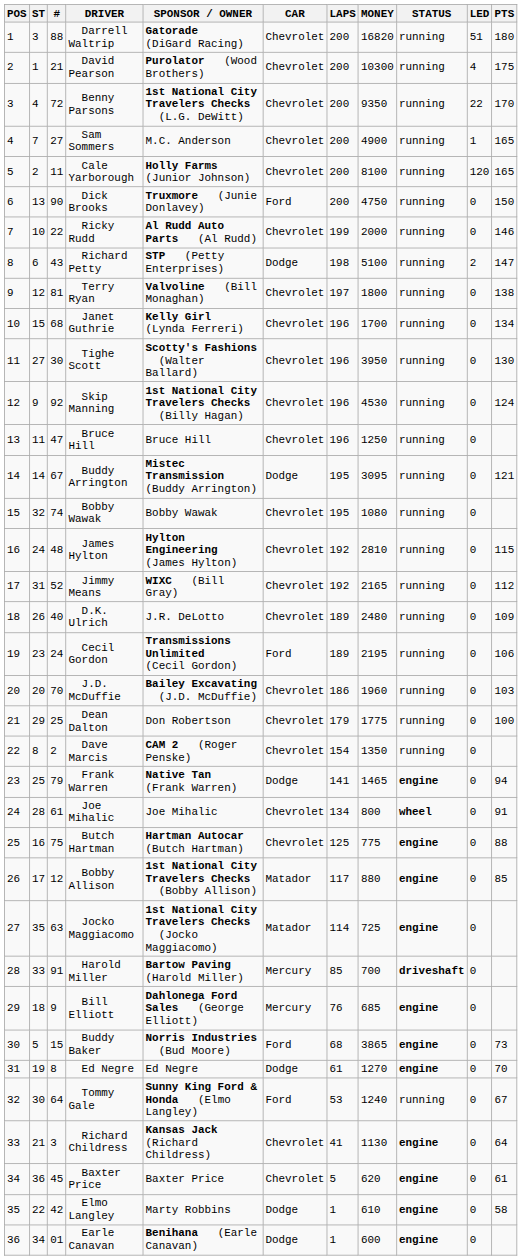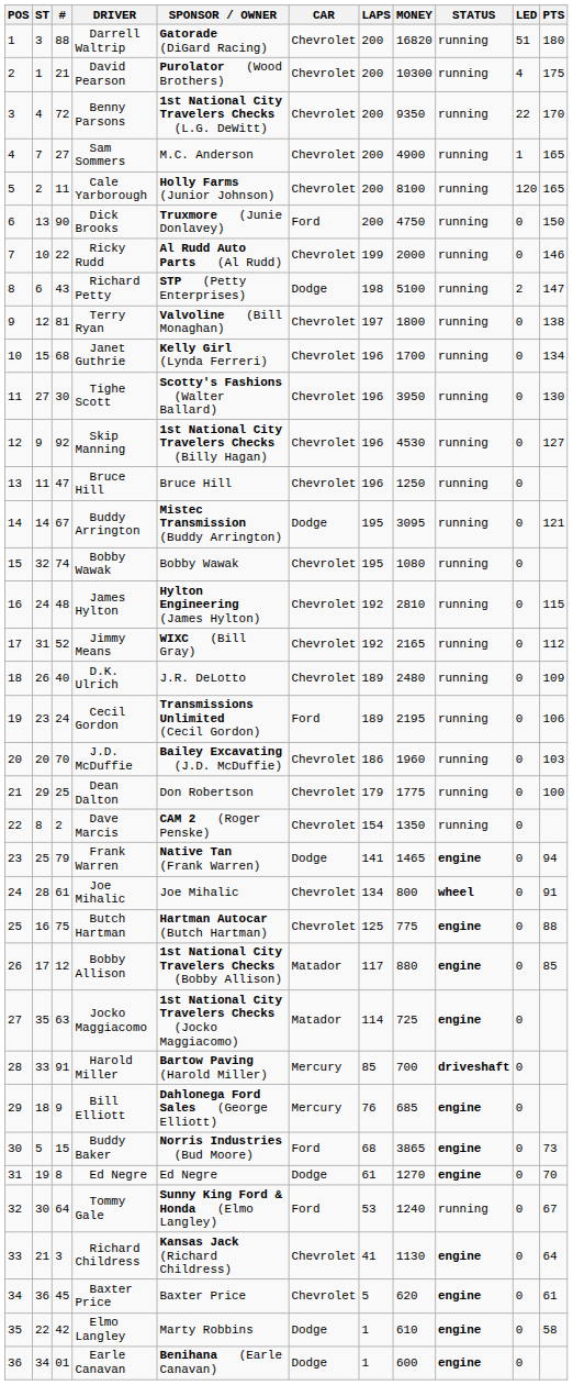 <table class="wikitable">
 <tr>
 <th>POS</th>
 <th>ST</th>
 <th>#</th>
 <th>DRIVER</th>
 <th>SPONSOR / OWNER</th>
 <th>CAR</th>
 <th>LAPS</th>
 <th>MONEY</th>
 <th>STATUS</th>
 <th>LED</th>
 <th>PTS</th>
 </tr>
 <tr>
 <td>1</td>
 <td>3</td>
 <td>88</td>
 <td>  Darrell Waltrip</td>
 <td><strong>Gatorade</strong>   (DiGard Racing)</td>
 <td>Chevrolet</td>
 <td>200</td>
 <td>16820</td>
 <td>running</td>
 <td>51</td>
 <td>180</td>
 </tr>
 <tr>
 <td>2</td>
 <td>1</td>
 <td>21</td>
 <td>  David Pearson</td>
 <td><strong>Purolator</strong>   (Wood Brothers)</td>
 <td>Chevrolet</td>
 <td>200</td>
 <td>10300</td>
 <td>running</td>
 <td>4</td>
 <td>175</td>
 </tr>
 <tr>
 <td>3</td>
 <td>4</td>
 <td>72</td>
 <td>  Benny Parsons</td>
 <td><strong>1st National City Travelers Checks</strong>   (L.G. DeWitt)</td>
 <td>Chevrolet</td>
 <td>200</td>
 <td>9350</td>
 <td>running</td>
 <td>22</td>
 <td>170</td>
 </tr>
 <tr>
 <td>4</td>
 <td>7</td>
 <td>27</td>
 <td>  Sam Sommers</td>
 <td>M.C. Anderson</td>
 <td>Chevrolet</td>
 <td>200</td>
 <td>4900</td>
 <td>running</td>
 <td>1</td>
 <td>165</td>
 </tr>
 <tr>
 <td>5</td>
 <td>2</td>
 <td>11</td>
 <td>  Cale Yarborough</td>
 <td><strong>Holly Farms</strong>   (Junior Johnson)</td>
 <td>Chevrolet</td>
 <td>200</td>
 <td>8100</td>
 <td>running</td>
 <td>120</td>
 <td>165</td>
 </tr>
 <tr>
 <td>6</td>
 <td>13</td>
 <td>90</td>
 <td>  Dick Brooks</td>
 <td><strong>Truxmore</strong>   (Junie Donlavey)</td>
 <td>Ford</td>
 <td>200</td>
 <td>4750</td>
 <td>running</td>
 <td>0</td>
 <td>150</td>
 </tr>
 <tr>
 <td>7</td>
 <td>10</td>
 <td>22</td>
 <td>  Ricky Rudd</td>
 <td><strong>Al Rudd Auto Parts</strong>   (Al Rudd)</td>
 <td>Chevrolet</td>
 <td>199</td>
 <td>2000</td>
 <td>running</td>
 <td>0</td>
 <td>146</td>
 </tr>
 <tr>
 <td>8</td>
 <td>6</td>
 <td>43</td>
 <td>  Richard Petty</td>
 <td><strong>STP</strong>   (Petty Enterprises)</td>
 <td>Dodge</td>
 <td>198</td>
 <td>5100</td>
 <td>running</td>
 <td>2</td>
 <td>147</td>
 </tr>
 <tr>
 <td>9</td>
 <td>12</td>
 <td>81</td>
 <td>  Terry Ryan</td>
 <td><strong>Valvoline</strong>   (Bill Monaghan)</td>
 <td>Chevrolet</td>
 <td>197</td>
 <td>1800</td>
 <td>running</td>
 <td>0</td>
 <td>138</td>
 </tr>
 <tr>
 <td>10</td>
 <td>15</td>
 <td>68</td>
 <td>  Janet Guthrie</td>
 <td><strong>Kelly Girl</strong>   (Lynda Ferreri)</td>
 <td>Chevrolet</td>
 <td>196</td>
 <td>1700</td>
 <td>running</td>
 <td>0</td>
 <td>134</td>
 </tr>
 <tr>
 <td>11</td>
 <td>27</td>
 <td>30</td>
 <td>  Tighe Scott</td>
 <td><strong>Scotty's Fashions</strong>   (Walter Ballard)</td>
 <td>Chevrolet</td>
 <td>196</td>
 <td>3950</td>
 <td>running</td>
 <td>0</td>
 <td>130</td>
 </tr>
 <tr>
 <td>12</td>
 <td>9</td>
 <td>92</td>
 <td>  Skip Manning</td>
 <td><strong>1st National City Travelers Checks</strong>   (Billy Hagan)</td>
 <td>Chevrolet</td>
 <td>196</td>
 <td>4530</td>
 <td>running</td>
 <td>0</td>
-<td>124</td>
+<td>127</td>
 </tr>
 <tr>
 <td>13</td>
 <td>11</td>
 <td>47</td>
 <td>  Bruce Hill</td>
 <td>Bruce Hill</td>
 <td>Chevrolet</td>
 <td>196</td>
 <td>1250</td>
 <td>running</td>
 <td>0</td>
 <td></td>
 </tr>
 <tr>
 <td>14</td>
 <td>14</td>
 <td>67</td>
 <td>  Buddy Arrington</td>
 <td><strong>Mistec Transmission</strong>   (Buddy Arrington)</td>
 <td>Dodge</td>
 <td>195</td>
 <td>3095</td>
 <td>running</td>
 <td>0</td>
 <td>121</td>
 </tr>
 <tr>
 <td>15</td>
 <td>32</td>
 <td>74</td>
 <td>  Bobby Wawak</td>
 <td>Bobby Wawak</td>
 <td>Chevrolet</td>
 <td>195</td>
 <td>1080</td>
 <td>running</td>
 <td>0</td>
 <td></td>
 </tr>
 <tr>
 <td>16</td>
 <td>24</td>
 <td>48</td>
 <td>  James Hylton</td>
 <td><strong>Hylton Engineering</strong>   (James Hylton)</td>
 <td>Chevrolet</td>
 <td>192</td>
 <td>2810</td>
 <td>running</td>
 <td>0</td>
 <td>115</td>
 </tr>
 <tr>
 <td>17</td>
 <td>31</td>
 <td>52</td>
 <td>  Jimmy Means</td>
 <td><strong>WIXC</strong>   (Bill Gray)</td>
 <td>Chevrolet</td>
 <td>192</td>
 <td>2165</td>
 <td>running</td>
 <td>0</td>
 <td>112</td>
 </tr>
 <tr>
 <td>18</td>
 <td>26</td>
 <td>40</td>
 <td>  D.K. Ulrich</td>
 <td>J.R. DeLotto</td>
 <td>Chevrolet</td>
 <td>189</td>
 <td>2480</td>
 <td>running</td>
 <td>0</td>
 <td>109</td>
 </tr>
 <tr>
 <td>19</td>
 <td>23</td>
 <td>24</td>
 <td>  Cecil Gordon</td>
 <td><strong>Transmissions Unlimited</strong>   (Cecil Gordon)</td>
 <td>Ford</td>
 <td>189</td>
 <td>2195</td>
 <td>running</td>
 <td>0</td>
 <td>106</td>
 </tr>
 <tr>
 <td>20</td>
 <td>20</td>
 <td>70</td>
 <td>  J.D. McDuffie</td>
 <td><strong>Bailey Excavating</strong>   (J.D. McDuffie)</td>
 <td>Chevrolet</td>
 <td>186</td>
 <td>1960</td>
 <td>running</td>
 <td>0</td>
 <td>103</td>
 </tr>
 <tr>
 <td>21</td>
 <td>29</td>
 <td>25</td>
 <td>  Dean Dalton</td>
 <td>Don Robertson</td>
 <td>Chevrolet</td>
 <td>179</td>
 <td>1775</td>
 <td>running</td>
 <td>0</td>
 <td>100</td>
 </tr>
 <tr>
 <td>22</td>
 <td>8</td>
 <td>2</td>
 <td>  Dave Marcis</td>
 <td><strong>CAM 2</strong>   (Roger Penske)</td>
 <td>Chevrolet</td>
 <td>154</td>
 <td>1350</td>
 <td>running</td>
 <td>0</td>
 <td></td>
 </tr>
 <tr>
 <td>23</td>
 <td>25</td>
 <td>79</td>
 <td>  Frank Warren</td>
 <td><strong>Native Tan</strong>   (Frank Warren)</td>
 <td>Dodge</td>
 <td>141</td>
 <td>1465</td>
 <td><strong>engine</strong></td>
 <td>0</td>
 <td>94</td>
 </tr>
 <tr>
 <td>24</td>
 <td>28</td>
 <td>61</td>
 <td>  Joe Mihalic</td>
 <td>Joe Mihalic</td>
 <td>Chevrolet</td>
 <td>134</td>
 <td>800</td>
 <td><strong>wheel</strong></td>
 <td>0</td>
 <td>91</td>
 </tr>
 <tr>
 <td>25</td>
 <td>16</td>
 <td>75</td>
 <td>  Butch Hartman</td>
 <td><strong>Hartman Autocar</strong>   (Butch Hartman)</td>
 <td>Chevrolet</td>
 <td>125</td>
 <td>775</td>
 <td><strong>engine</strong></td>
 <td>0</td>
 <td>88</td>
 </tr>
 <tr>
 <td>26</td>
 <td>17</td>
 <td>12</td>
 <td>  Bobby Allison</td>
 <td><strong>1st National City Travelers Checks</strong>   (Bobby Allison)</td>
 <td>Matador</td>
 <td>117</td>
 <td>880</td>
 <td><strong>engine</strong></td>
 <td>0</td>
 <td>85</td>
 </tr>
 <tr>
 <td>27</td>
 <td>35</td>
 <td>63</td>
 <td>  Jocko Maggiacomo</td>
 <td><strong>1st National City Travelers Checks</strong>   (Jocko Maggiacomo)</td>
 <td>Matador</td>
 <td>114</td>
 <td>725</td>
 <td><strong>engine</strong></td>
 <td>0</td>
 <td></td>
 </tr>
 <tr>
 <td>28</td>
 <td>33</td>
 <td>91</td>
 <td>  Harold Miller</td>
 <td><strong>Bartow Paving</strong>   (Harold Miller)</td>
 <td>Mercury</td>
 <td>85</td>
 <td>700</td>
 <td><strong>driveshaft</strong></td>
 <td>0</td>
 <td></td>
 </tr>
 <tr>
 <td>29</td>
 <td>18</td>
 <td>9</td>
 <td>  Bill Elliott</td>
 <td><strong>Dahlonega Ford Sales</strong>   (George Elliott)</td>
 <td>Mercury</td>
 <td>76</td>
 <td>685</td>
 <td><strong>engine</strong></td>
 <td>0</td>
 <td></td>
 </tr>
 <tr>
 <td>30</td>
 <td>5</td>
 <td>15</td>
 <td>  Buddy Baker</td>
 <td><strong>Norris Industries</strong>   (Bud Moore)</td>
 <td>Ford</td>
 <td>68</td>
 <td>3865</td>
 <td><strong>engine</strong></td>
 <td>0</td>
 <td>73</td>
 </tr>
 <tr>
 <td>31</td>
 <td>19</td>
 <td>8</td>
 <td>  Ed Negre</td>
 <td>Ed Negre</td>
 <td>Dodge</td>
 <td>61</td>
 <td>1270</td>
 <td><strong>engine</strong></td>
 <td>0</td>
 <td>70</td>
 </tr>
 <tr>
 <td>32</td>
 <td>30</td>
 <td>64</td>
 <td>  Tommy Gale</td>
 <td><strong>Sunny King Ford & Honda</strong>   (Elmo Langley)</td>
 <td>Ford</td>
 <td>53</td>
 <td>1240</td>
 <td>running</td>
 <td>0</td>
 <td>67</td>
 </tr>
 <tr>
 <td>33</td>
 <td>21</td>
 <td>3</td>
 <td>  Richard Childress</td>
 <td><strong>Kansas Jack</strong>   (Richard Childress)</td>
 <td>Chevrolet</td>
 <td>41</td>
 <td>1130</td>
 <td><strong>engine</strong></td>
 <td>0</td>
 <td>64</td>
 </tr>
 <tr>
 <td>34</td>
 <td>36</td>
 <td>45</td>
 <td>  Baxter Price</td>
 <td>Baxter Price</td>
 <td>Chevrolet</td>
 <td>5</td>
 <td>620</td>
 <td><strong>engine</strong></td>
 <td>0</td>
 <td>61</td>
 </tr>
 <tr>
 <td>35</td>
 <td>22</td>
 <td>42</td>
 <td>  Elmo Langley</td>
 <td>Marty Robbins</td>
 <td>Dodge</td>
 <td>1</td>
 <td>610</td>
 <td><strong>engine</strong></td>
 <td>0</td>
 <td>58</td>
 </tr>
 <tr>
 <td>36</td>
 <td>34</td>
 <td>01</td>
 <td>  Earle Canavan</td>
 <td><strong>Benihana</strong>   (Earle Canavan)</td>
 <td>Dodge</td>
 <td>1</td>
 <td>600</td>
 <td><strong>engine</strong></td>
 <td>0</td>
 <td></td>
 </tr>
 </table>
